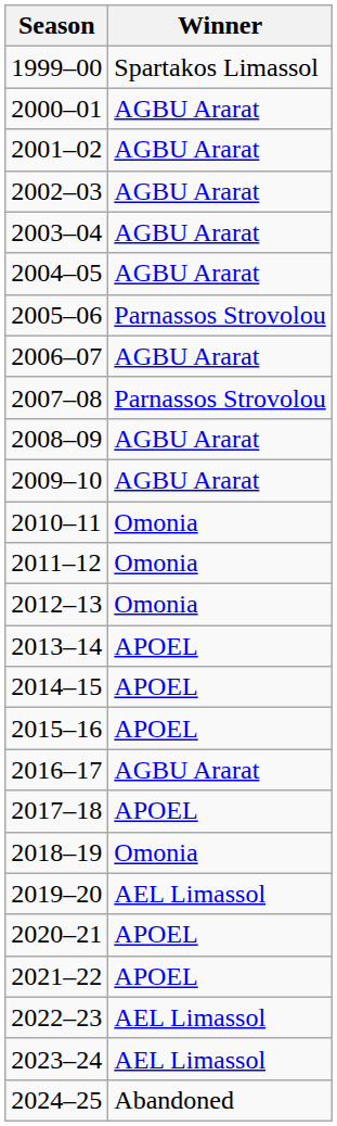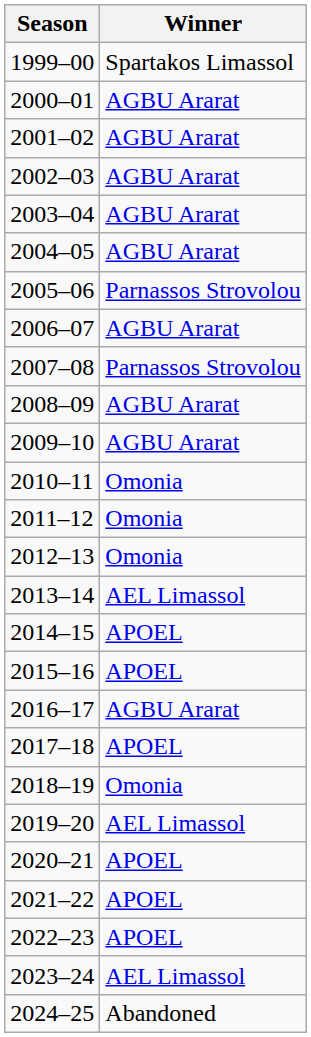 <table class="wikitable sortable">
 <tr>
 <th>Season</th>
 <th>Winner</th>
 </tr>
 <tr>
 <td>1999–00</td>
 <td>Spartakos Limassol</td>
 </tr>
 <tr>
 <td>2000–01</td>
 <td><a href='#'>AGBU Ararat</a></td>
 </tr>
 <tr>
 <td>2001–02</td>
 <td><a href='#'>AGBU Ararat</a></td>
 </tr>
 <tr>
 <td>2002–03</td>
 <td><a href='#'>AGBU Ararat</a></td>
 </tr>
 <tr>
 <td>2003–04</td>
 <td><a href='#'>AGBU Ararat</a></td>
 </tr>
 <tr>
 <td>2004–05</td>
 <td><a href='#'>AGBU Ararat</a></td>
 </tr>
 <tr>
 <td>2005–06</td>
 <td><a href='#'>Parnassos Strovolou</a></td>
 </tr>
 <tr>
 <td>2006–07</td>
 <td><a href='#'>AGBU Ararat</a></td>
 </tr>
 <tr>
 <td>2007–08</td>
 <td><a href='#'>Parnassos Strovolou</a></td>
 </tr>
 <tr>
 <td>2008–09</td>
 <td><a href='#'>AGBU Ararat</a></td>
 </tr>
 <tr>
 <td>2009–10</td>
 <td><a href='#'>AGBU Ararat</a></td>
 </tr>
 <tr>
 <td>2010–11</td>
 <td><a href='#'>Omonia</a></td>
 </tr>
 <tr>
 <td>2011–12</td>
 <td><a href='#'>Omonia</a></td>
 </tr>
 <tr>
 <td>2012–13</td>
 <td><a href='#'>Omonia</a></td>
 </tr>
 <tr>
 <td>2013–14</td>
-<td><a href='#'>APOEL</a></td>
+<td><a href='#'>AEL Limassol</a></td>
 </tr>
 <tr>
 <td>2014–15</td>
 <td><a href='#'>APOEL</a></td>
 </tr>
 <tr>
 <td>2015–16</td>
 <td><a href='#'>APOEL</a></td>
 </tr>
 <tr>
 <td>2016–17</td>
 <td><a href='#'>AGBU Ararat</a></td>
 </tr>
 <tr>
 <td>2017–18</td>
 <td><a href='#'>APOEL</a></td>
 </tr>
 <tr>
 <td>2018–19</td>
 <td><a href='#'>Omonia</a></td>
 </tr>
 <tr>
 <td>2019–20</td>
 <td><a href='#'>AEL Limassol</a></td>
 </tr>
 <tr>
 <td>2020–21</td>
 <td><a href='#'>APOEL</a></td>
 </tr>
 <tr>
 <td>2021–22</td>
 <td><a href='#'>APOEL</a></td>
 </tr>
 <tr>
 <td>2022–23</td>
-<td><a href='#'>AEL Limassol</a></td>
+<td><a href='#'>APOEL</a></td>
 </tr>
 <tr>
 <td>2023–24</td>
 <td><a href='#'>AEL Limassol</a></td>
 </tr>
 <tr>
 <td>2024–25</td>
 <td>Abandoned</td>
 </tr>
 </table>
